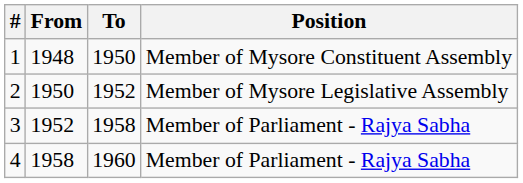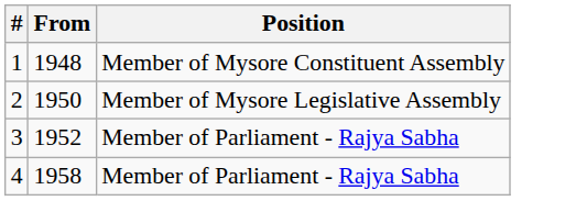 <table class="wikitable sortable">
 <tr>
 <th>#</th>
 <th>From</th>
-<th>To</th>
 <th>Position</th>
 </tr>
 <tr>
 <td>1</td>
 <td>1948</td>
-<td>1950</td>
 <td>Member of Mysore Constituent Assembly</td>
 </tr>
 <tr>
 <td>2</td>
 <td>1950</td>
-<td>1952</td>
 <td>Member of Mysore Legislative Assembly</td>
 </tr>
 <tr>
 <td>3</td>
 <td>1952</td>
-<td>1958</td>
 <td>Member of Parliament - <a href='#'>Rajya Sabha</a></td>
 </tr>
 <tr>
 <td>4</td>
 <td>1958</td>
-<td>1960</td>
 <td>Member of Parliament - <a href='#'>Rajya Sabha</a></td>
 </tr>
 </table>
